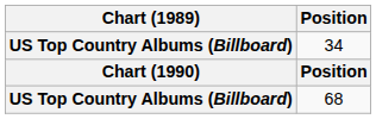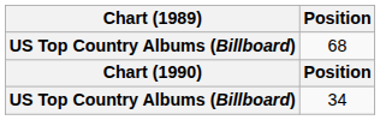 <table class="wikitable plainrowheaders" style="text-align:center">
 <tr>
 <th scope="col">Chart (1989)</th>
 <th scope="col">Position</th>
 </tr>
 <tr>
 <th scope="row">US Top Country Albums (<em>Billboard</em>)</th>
-<td>34</td>
+<td>68</td>
 </tr>
 <tr>
 <th scope="col">Chart (1990)</th>
 <th scope="col">Position</th>
 </tr>
 <tr>
 <th scope="row">US Top Country Albums (<em>Billboard</em>)</th>
-<td>68</td>
+<td>34</td>
 </tr>
 </table>
